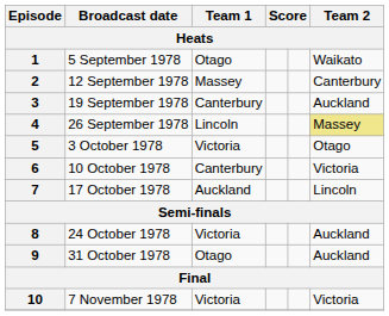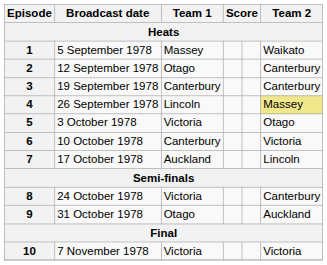 <table class="wikitable">
 <tr>
 <th>Episode</th>
 <th>Broadcast date</th>
 <th>Team 1</th>
 <th colspan=2>Score</th>
 <th>Team 2</th>
 </tr>
 <tr>
 <th colspan=6>Heats</th>
 </tr>
 <tr>
 <th>1</th>
 <td>5 September 1978</td>
-<td>Otago</td>
+<td>Massey</td>
 <td></td>
 <td></td>
 <td>Waikato</td>
 </tr>
 <tr>
 <th>2</th>
 <td>12 September 1978</td>
-<td>Massey</td>
+<td>Otago</td>
 <td></td>
 <td></td>
 <td>Canterbury</td>
 </tr>
 <tr>
 <th>3</th>
 <td>19 September 1978</td>
 <td>Canterbury</td>
 <td></td>
 <td></td>
-<td>Auckland</td>
+<td>Canterbury</td>
 </tr>
 <tr>
 <th>4</th>
 <td>26 September 1978</td>
 <td>Lincoln</td>
 <td></td>
 <td></td>
 <td style="background: khaki;">Massey</td>
 </tr>
 <tr>
 <th>5</th>
 <td>3 October 1978</td>
 <td>Victoria</td>
 <td></td>
 <td></td>
 <td>Otago</td>
 </tr>
 <tr>
 <th>6</th>
 <td>10 October 1978</td>
 <td>Canterbury</td>
 <td></td>
 <td></td>
 <td>Victoria</td>
 </tr>
 <tr>
 <th>7</th>
 <td>17 October 1978</td>
 <td>Auckland</td>
 <td></td>
 <td></td>
 <td>Lincoln</td>
 </tr>
 <tr>
 <th colspan=6>Semi-finals</th>
 </tr>
 <tr>
 <th>8</th>
 <td>24 October 1978</td>
 <td>Victoria</td>
 <td></td>
 <td></td>
-<td>Auckland</td>
+<td>Canterbury</td>
 </tr>
 <tr>
 <th>9</th>
 <td>31 October 1978</td>
 <td>Otago</td>
 <td></td>
 <td></td>
 <td>Auckland</td>
 </tr>
 <tr>
 <th colspan=6>Final</th>
 </tr>
 <tr>
 <th>10</th>
 <td>7 November 1978</td>
 <td>Victoria</td>
 <td></td>
 <td></td>
 <td>Victoria</td>
 </tr>
 <tr>
 </tr>
 </table>
